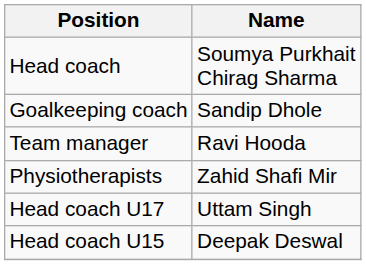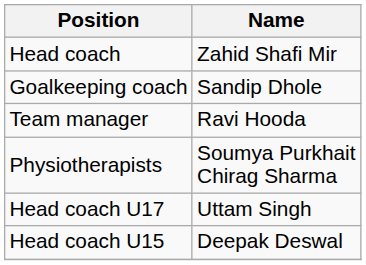 <table class="wikitable">
 <tr>
 <th>Position</th>
 <th>Name</th>
 </tr>
 <tr>
 <td>Head coach</td>
-<td> Soumya Purkhait <br>  Chirag Sharma</td>
+<td> Zahid Shafi Mir</td>
 </tr>
 <tr>
 <td>Goalkeeping coach</td>
 <td> Sandip Dhole</td>
 </tr>
 <tr>
 <td>Team manager</td>
 <td> Ravi Hooda</td>
 </tr>
 <tr>
 <td>Physiotherapists</td>
-<td> Zahid Shafi Mir</td>
+<td> Soumya Purkhait <br>  Chirag Sharma</td>
 </tr>
 <tr>
 <td>Head coach U17</td>
 <td> Uttam Singh</td>
 </tr>
 <tr>
 <td>Head coach U15</td>
 <td> Deepak Deswal</td>
 </tr>
 <tr>
 </tr>
 </table>
